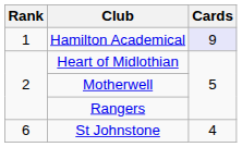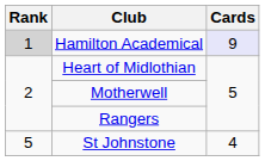 <table class="wikitable" style="text-align:center">
 <tr>
 <th>Rank</th>
 <th>Club</th>
 <th>Cards</th>
 </tr>
 <tr>
-<td>1</td>
+<td style="background: lightgrey;">1</td>
 <td><a href='#'>Hamilton Academical</a></td>
 <td style="background: lavender;">9</td>
 </tr>
 <tr>
 <td rowspan="3">2</td>
 <td><a href='#'>Heart of Midlothian</a></td>
 <td rowspan="3">5</td>
 </tr>
 <tr>
 <td><a href='#'>Motherwell</a></td>
 </tr>
 <tr>
 <td><a href='#'>Rangers</a></td>
 </tr>
 <tr>
-<td>6</td>
+<td>5</td>
 <td><a href='#'>St Johnstone</a></td>
 <td>4</td>
 </tr>
 </table>
